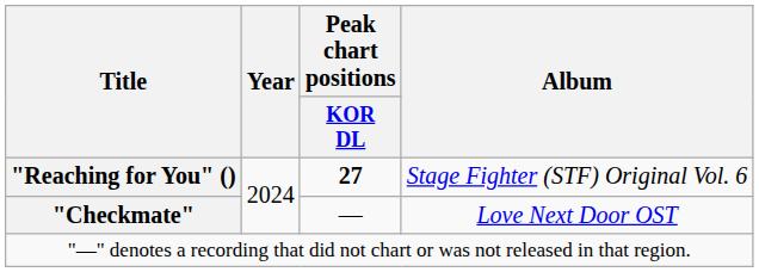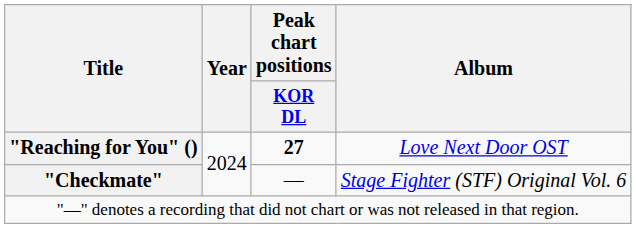 <table class="wikitable plainrowheaders" style="text-align:center">
 <tr>
 <th scope="col" rowspan="2">Title</th>
 <th scope="col" rowspan="2">Year</th>
 <th scope="col" colspan="1">Peak chart positions</th>
 <th scope="col" rowspan="2">Album</th>
 </tr>
 <tr>
 <th scope="col" style="font-size:90%; width:3em"><a href='#'>KOR<br>DL</a><br></th>
 </tr>
 <tr>
 <th scope="row">"Reaching for You" ()</th>
 <td rowspan="2">2024</td>
 <td><strong>27</strong></td>
-<td><em><a href='#'>Stage Fighter</a> (STF) Original Vol. 6</em></td>
+<td><em><a href='#'>Love Next Door OST</a></em></td>
 </tr>
 <tr>
 <th scope="row">"Checkmate"<br></th>
 <td>—</td>
-<td><em><a href='#'>Love Next Door OST</a></em></td>
+<td><em><a href='#'>Stage Fighter</a> (STF) Original Vol. 6</em></td>
 </tr>
 <tr>
 <td colspan="4" style="font-size:85%">"—" denotes a recording that did not chart or was not released in that region.</td>
 </tr>
 </table>
